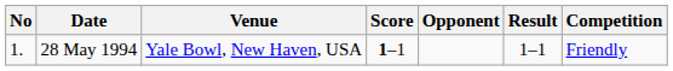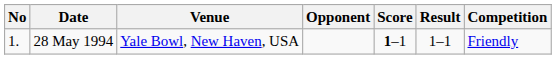 <table class="wikitable" style="font-size:85%;">
 <tr>
 <th>No</th>
 <th>Date</th>
 <th>Venue</th>
+<th>Opponent</th>
 <th>Score</th>
-<th>Opponent</th>
 <th>Result</th>
 <th>Competition</th>
 </tr>
 <tr>
 <td>1.</td>
 <td>28 May 1994</td>
 <td><a href='#'>Yale Bowl</a>, <a href='#'>New Haven</a>, USA</td>
+<td></td>
 <td align=center><strong>1</strong>–1</td>
-<td></td>
 <td align=center>1–1</td>
 <td><a href='#'>Friendly</a></td>
 </tr>
 </table>
